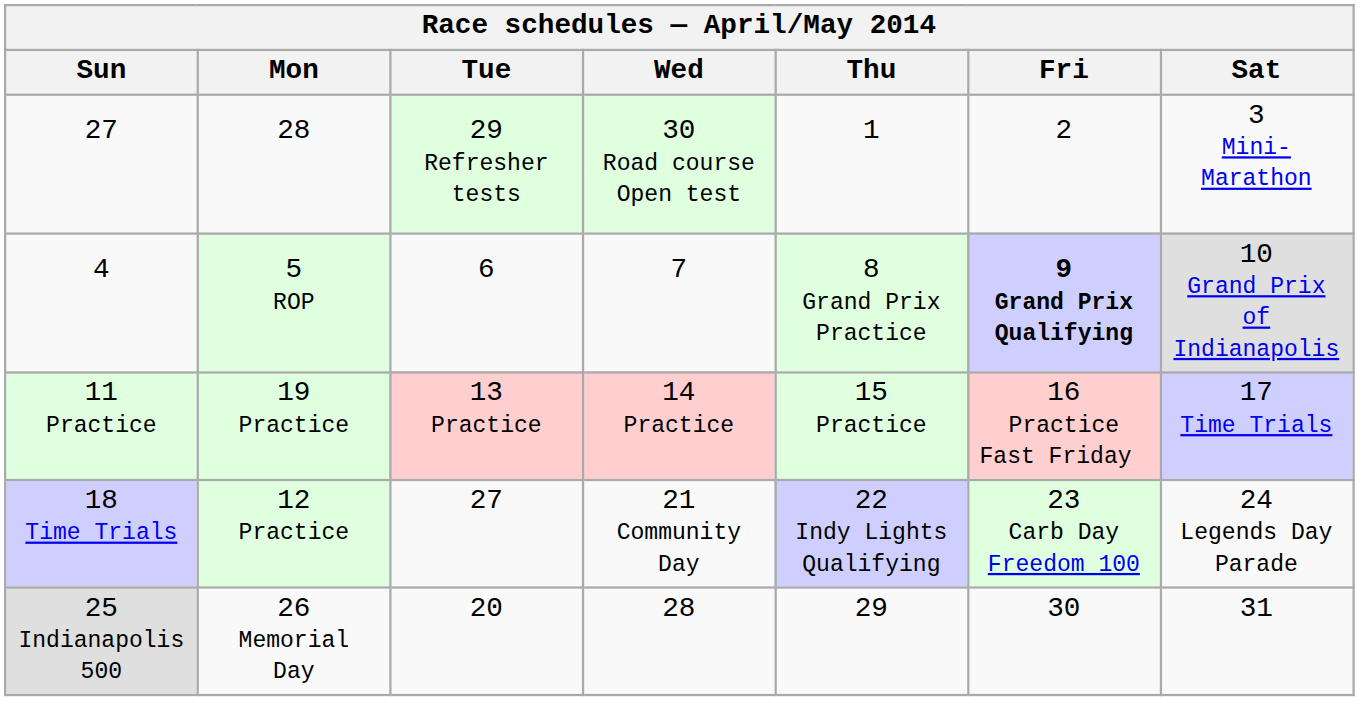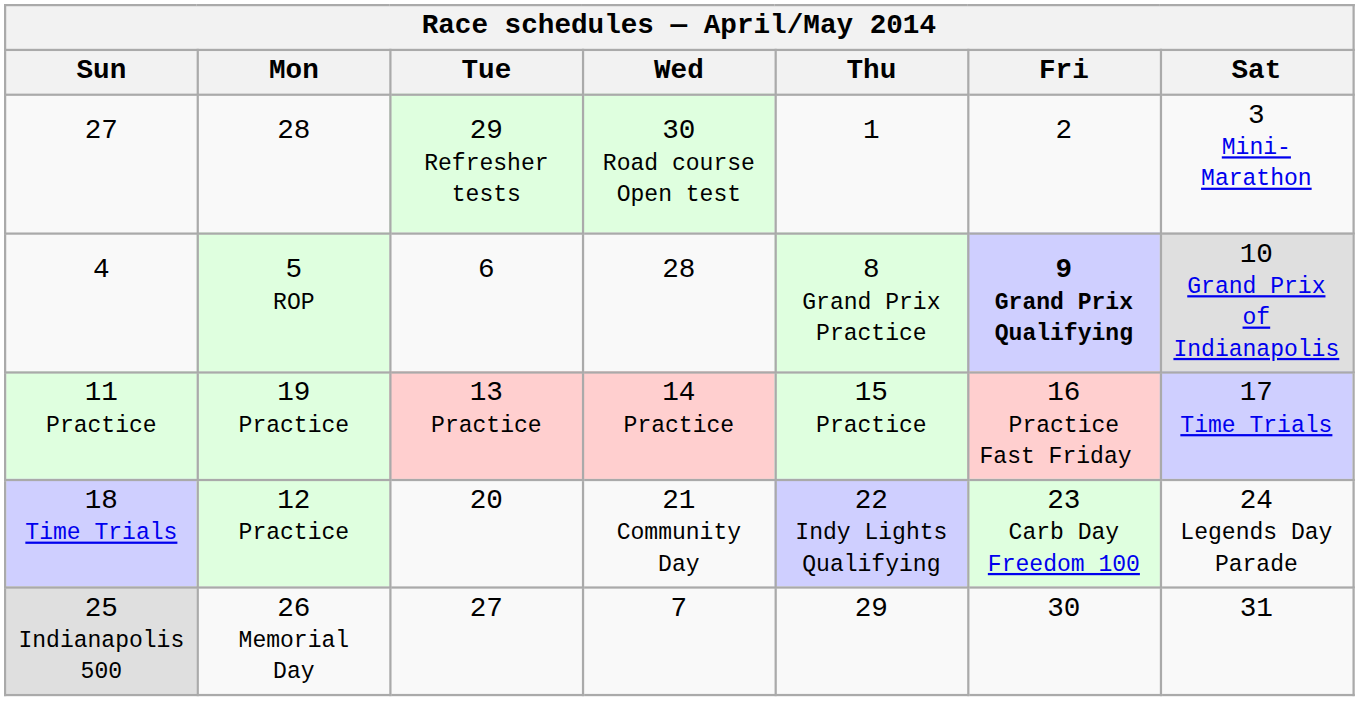 <table class="wikitable" style="text-align:center; font-size:95%">
 <tr valign="top">
 <th colspan=7>Race schedules — April/May 2014</th>
 </tr>
 <tr>
 <th scope="col" width="80">Sun</th>
 <th scope="col" width="80">Mon</th>
 <th scope="col" width="80">Tue</th>
 <th scope="col" width="80">Wed</th>
 <th scope="col" width="80">Thu</th>
 <th scope="col" width="80">Fri</th>
 <th scope="col" width="80">Sat</th>
 </tr>
 <tr>
 <td>27<br> <br> </td>
 <td>28<br> <br> </td>
 <td style="background:#DFFFDF;">29<br><small>Refresher<br>tests</small></td>
 <td style="background:#DFFFDF;">30<br><small>Road course<br>Open test</small></td>
 <td>1<br> <br> </td>
 <td>2<br> <br> </td>
 <td>3<br><small><a href='#'>Mini-Marathon</a></small><br> </td>
 </tr>
 <tr>
 <td>4<br> <br> </td>
 <td style="background:#DFFFDF;">5<br><small>ROP</small><br> </td>
 <td>6<br> <br> </td>
-<td>7<br> <br> </td>
+<td>28<br> <br> </td>
 <td style="background:#DFFFDF;">8<br><small>Grand Prix<br>Practice</small></td>
 <td style="background:#CFCFFF;"><strong>9<br><small>Grand Prix<br>Qualifying</small></strong></td>
 <td style="background:#DFDFDF;">10<br><small><a href='#'>Grand Prix of<br>Indianapolis</a></small></td>
 </tr>
 <tr>
 <td style="background:#DFFFDF;">11<br><small>Practice</small><br> </td>
 <td style="background:#DFFFDF;">19<br><small>Practice</small><br> </td>
 <td style="background:#FFCFCF;">13<br><small>Practice</small><br> </td>
 <td style="background:#FFCFCF;">14<br><small>Practice</small><br> </td>
 <td style="background:#DFFFDF;">15<br><small>Practice</small><br> </td>
 <td style="background:#FFCFCF;">16<br><small>Practice <br> Fast Friday</small> </td>
 <td style="background:#CFCFFF;">17<br><small><a href='#'>Time Trials</a><br> </small></td>
 </tr>
 <tr>
 <td style="background:#CFCFFF;">18<br><small><a href='#'>Time Trials</a><br> </small></td>
 <td style="background:#DFFFDF;">12<br><small>Practice</small><br> </td>
-<td>27<br> <br> </td>
+<td>20<br> <br> </td>
 <td>21<br><small>Community<br>Day</small></td>
 <td style="background:#CFCFFF;">22<br><small>Indy Lights<br>Qualifying</small></td>
 <td style="background:#DFFFDF;">23<br><small>Carb Day <br><a href='#'>Freedom 100</a></small></td>
 <td>24<br><small>Legends Day<br>Parade</small></td>
 </tr>
 <tr>
 <td style="background:#DFDFDF;">25<br><small>Indianapolis<br>500</small></td>
 <td>26<br><small>Memorial<br>Day</small></td>
-<td>20<br> <br> </td>
-<td>28<br> <br> </td>
+<td>27<br> <br> </td>
+<td>7<br> <br> </td>
 <td>29<br> <br> </td>
 <td>30<br> <br> </td>
 <td>31<br> <br> </td>
 </tr>
 </table>
